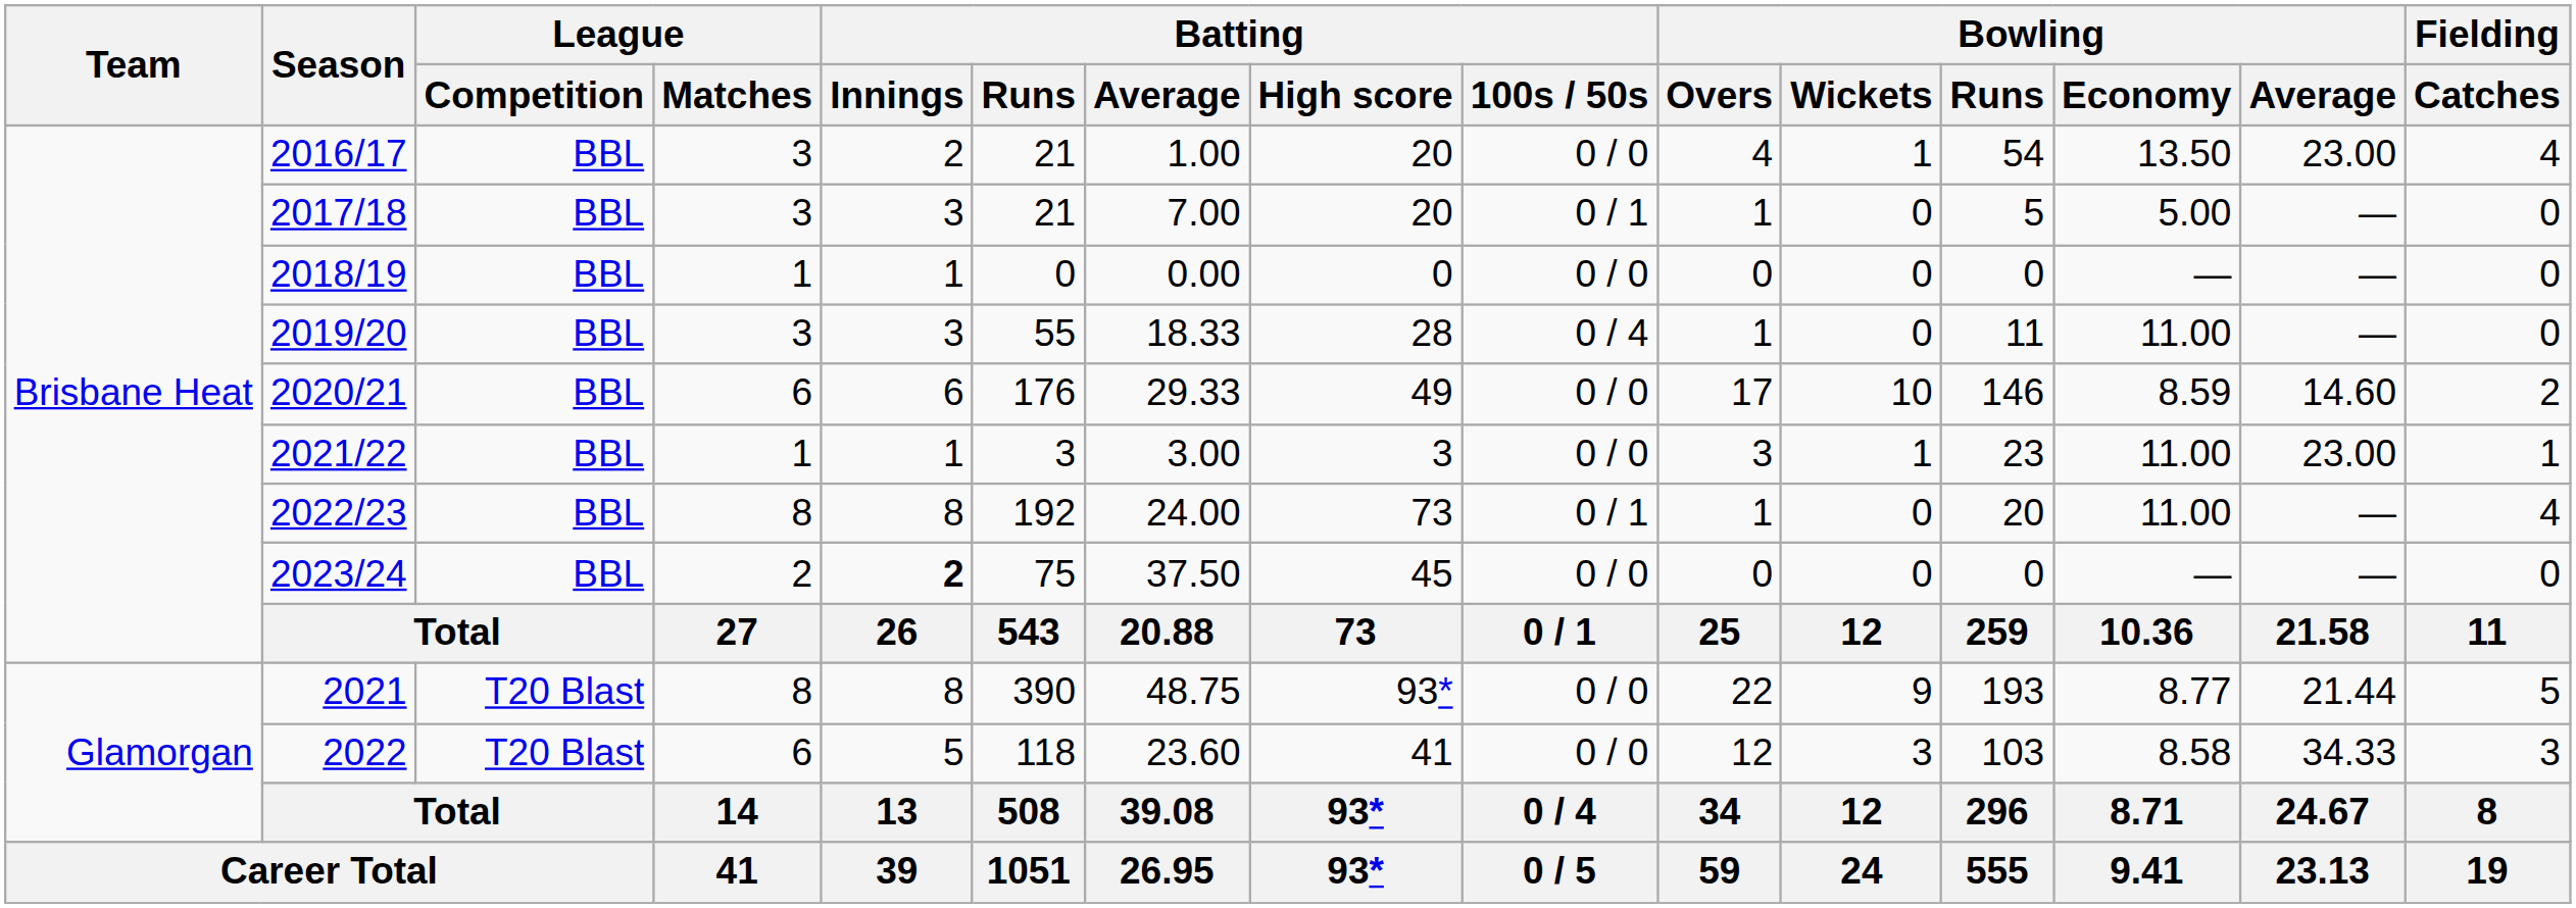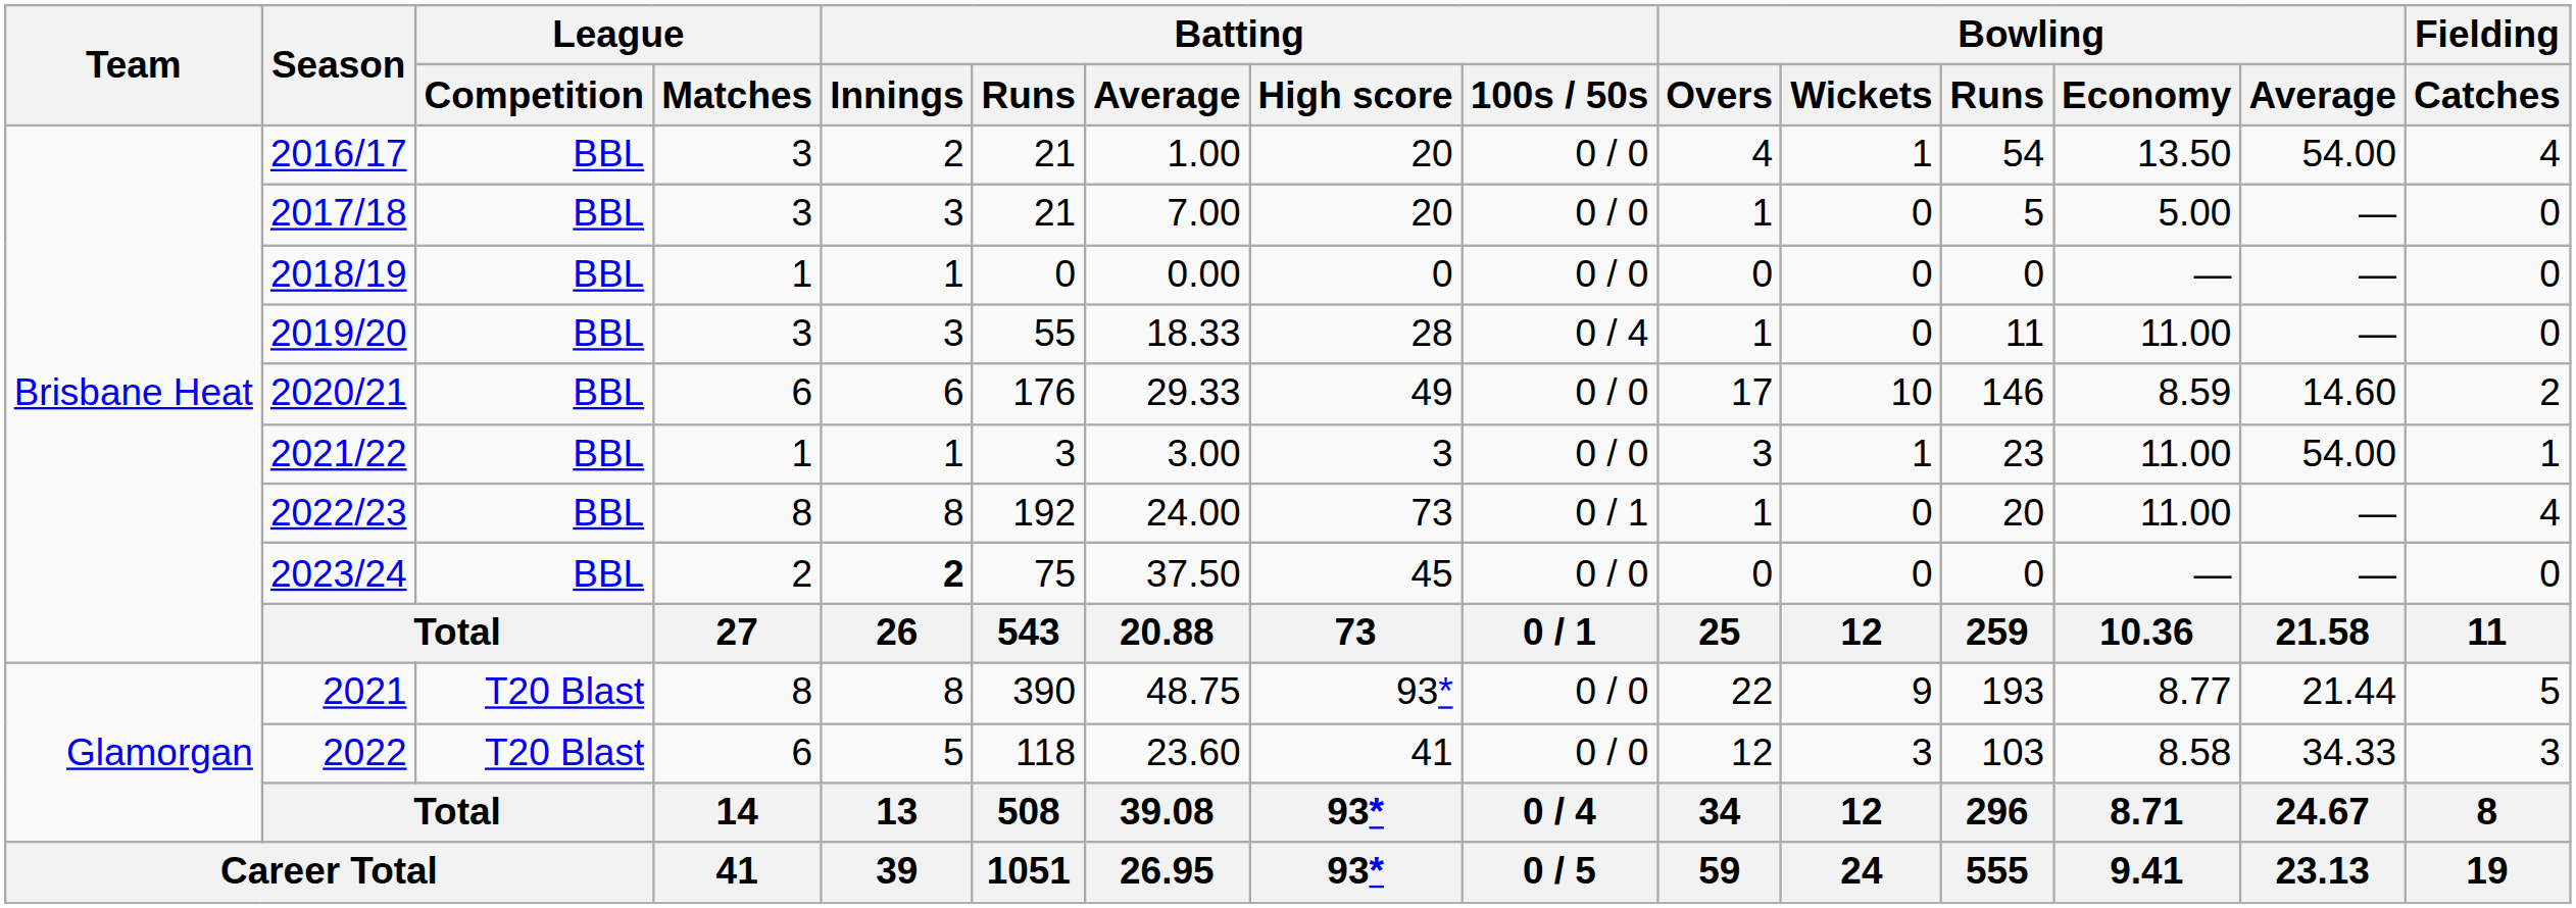 <table class="wikitable" style="text-align:right;">
 <tr>
 <th rowspan="2">Team</th>
 <th rowspan="2">Season</th>
 <th colspan="2">League</th>
 <th colspan="5">Batting</th>
 <th colspan="5">Bowling</th>
 <th colspan="2">Fielding</th>
 </tr>
 <tr>
 <th>Competition</th>
 <th>Matches</th>
 <th>Innings</th>
 <th>Runs</th>
 <th>Average</th>
 <th>High score</th>
 <th>100s / 50s</th>
 <th>Overs</th>
 <th>Wickets</th>
 <th>Runs</th>
 <th>Economy</th>
 <th>Average</th>
 <th>Catches</th>
 </tr>
 <tr>
 <td rowspan="9"><a href='#'>Brisbane Heat</a></td>
 <td><a href='#'>2016/17</a></td>
 <td><a href='#'>BBL</a></td>
 <td>3</td>
 <td>2</td>
 <td>21</td>
 <td>1.00</td>
 <td>20</td>
 <td>0 / 0</td>
 <td>4</td>
 <td>1</td>
 <td>54</td>
 <td>13.50</td>
-<td>23.00</td>
+<td>54.00</td>
 <td>4</td>
 </tr>
 <tr>
 <td><a href='#'>2017/18</a></td>
 <td><a href='#'>BBL</a></td>
 <td>3</td>
 <td>3</td>
 <td>21</td>
 <td>7.00</td>
 <td>20</td>
-<td>0 / 1</td>
+<td>0 / 0</td>
 <td>1</td>
 <td>0</td>
 <td>5</td>
 <td>5.00</td>
 <td>—</td>
 <td>0</td>
 </tr>
 <tr>
 <td><a href='#'>2018/19</a></td>
 <td><a href='#'>BBL</a></td>
 <td>1</td>
 <td>1</td>
 <td>0</td>
 <td>0.00</td>
 <td>0</td>
 <td>0 / 0</td>
 <td>0</td>
 <td>0</td>
 <td>0</td>
 <td>—</td>
 <td>—</td>
 <td>0</td>
 </tr>
 <tr>
 <td><a href='#'>2019/20</a></td>
 <td><a href='#'>BBL</a></td>
 <td>3</td>
 <td>3</td>
 <td>55</td>
 <td>18.33</td>
 <td>28</td>
 <td>0 / 4</td>
 <td>1</td>
 <td>0</td>
 <td>11</td>
 <td>11.00</td>
 <td>—</td>
 <td>0</td>
 </tr>
 <tr>
 <td><a href='#'>2020/21</a></td>
 <td><a href='#'>BBL</a></td>
 <td>6</td>
 <td>6</td>
 <td>176</td>
 <td>29.33</td>
 <td>49</td>
 <td>0 / 0</td>
 <td>17</td>
 <td>10</td>
 <td>146</td>
 <td>8.59</td>
 <td>14.60</td>
 <td>2</td>
 </tr>
 <tr>
 <td><a href='#'>2021/22</a></td>
 <td><a href='#'>BBL</a></td>
 <td>1</td>
 <td>1</td>
 <td>3</td>
 <td>3.00</td>
 <td>3</td>
 <td>0 / 0</td>
 <td>3</td>
 <td>1</td>
 <td>23</td>
 <td>11.00</td>
-<td>23.00</td>
+<td>54.00</td>
 <td>1</td>
 </tr>
 <tr>
 <td><a href='#'>2022/23</a></td>
 <td><a href='#'>BBL</a></td>
 <td>8</td>
 <td>8</td>
 <td>192</td>
 <td>24.00</td>
 <td>73</td>
 <td>0 / 1</td>
 <td>1</td>
 <td>0</td>
 <td>20</td>
 <td>11.00</td>
 <td>—</td>
 <td>4</td>
 </tr>
 <tr>
 <td><a href='#'>2023/24</a></td>
 <td><a href='#'>BBL</a></td>
 <td>2</td>
 <td><strong>2</strong></td>
 <td>75</td>
 <td>37.50</td>
 <td>45</td>
 <td>0 / 0</td>
 <td>0</td>
 <td>0</td>
 <td>0</td>
 <td>—</td>
 <td>—</td>
 <td>0</td>
 </tr>
 <tr>
 <th colspan="2">Total</th>
 <th>27</th>
 <th>26</th>
 <th>543</th>
 <th>20.88</th>
 <th>73</th>
 <th>0 / 1</th>
 <th>25</th>
 <th>12</th>
 <th>259</th>
 <th>10.36</th>
 <th>21.58</th>
 <th>11</th>
 </tr>
 <tr>
 <td rowspan="3"><a href='#'>Glamorgan</a></td>
 <td><a href='#'>2021</a></td>
 <td><a href='#'>T20 Blast</a></td>
 <td>8</td>
 <td>8</td>
 <td>390</td>
 <td>48.75</td>
 <td>93<a href='#'>*</a></td>
 <td>0 / 0</td>
 <td>22</td>
 <td>9</td>
 <td>193</td>
 <td>8.77</td>
 <td>21.44</td>
 <td>5</td>
 </tr>
 <tr>
 <td><a href='#'>2022</a></td>
 <td><a href='#'>T20 Blast</a></td>
 <td>6</td>
 <td>5</td>
 <td>118</td>
 <td>23.60</td>
 <td>41</td>
 <td>0 / 0</td>
 <td>12</td>
 <td>3</td>
 <td>103</td>
 <td>8.58</td>
 <td>34.33</td>
 <td>3</td>
 </tr>
 <tr>
 <th colspan="2">Total</th>
 <th>14</th>
 <th>13</th>
 <th>508</th>
 <th>39.08</th>
 <th>93<a href='#'>*</a></th>
 <th>0 / 4</th>
 <th>34</th>
 <th>12</th>
 <th>296</th>
 <th>8.71</th>
 <th>24.67</th>
 <th>8</th>
 </tr>
 <tr>
 <th colspan="3">Career Total</th>
 <th>41</th>
 <th>39</th>
 <th>1051</th>
 <th>26.95</th>
 <th>93<a href='#'>*</a></th>
 <th>0 / 5</th>
 <th>59</th>
 <th>24</th>
 <th>555</th>
 <th>9.41</th>
 <th>23.13</th>
 <th>19</th>
 </tr>
 </table>
